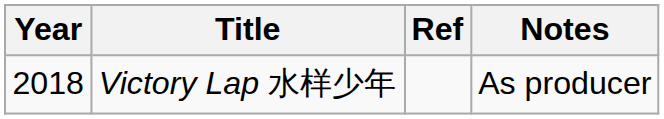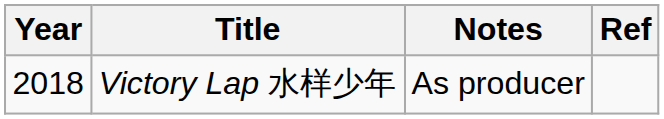 <table class="wikitable sortable">
 <tr>
 <th>Year</th>
 <th>Title</th>
+<th>Notes</th>
 <th>Ref</th>
-<th>Notes</th>
 </tr>
 <tr>
 <td>2018</td>
 <td><em>Victory Lap</em> 水样少年</td>
+<td>As producer</td>
 <td></td>
-<td>As producer</td>
 </tr>
 </table>
